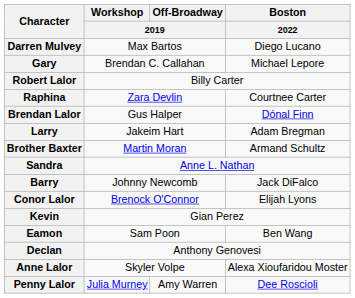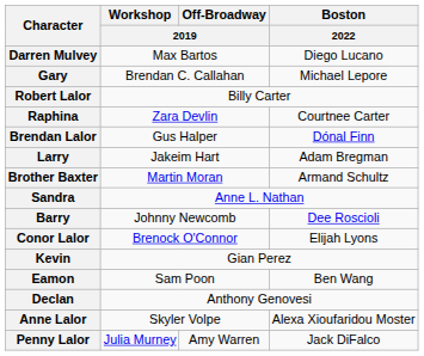 <table class="wikitable" style="width:1000;">
 <tr>
 <th rowspan="2">Character</th>
 <th>Workshop</th>
 <th>Off-Broadway</th>
 <th>Boston</th>
 </tr>
 <tr>
 <th colspan="2"><small>2019</small></th>
 <th><small>2022</small></th>
 </tr>
 <tr>
 <th>Darren Mulvey</th>
 <td colspan="2" align="center">Max Bartos</td>
 <td align="center">Diego Lucano</td>
 </tr>
 <tr>
 <th>Gary</th>
 <td colspan="2" align="center">Brendan C. Callahan</td>
 <td align="center">Michael Lepore</td>
 </tr>
 <tr>
 <th>Robert Lalor</th>
 <td colspan="3" align="center">Billy Carter</td>
 </tr>
 <tr>
 <th>Raphina</th>
 <td colspan="2" align="center"><a href='#'>Zara Devlin</a></td>
 <td align="center">Courtnee Carter</td>
 </tr>
 <tr>
 <th>Brendan Lalor</th>
 <td colspan="2" align="center">Gus Halper</td>
 <td align="center"><a href='#'>Dónal Finn</a></td>
 </tr>
 <tr>
 <th>Larry</th>
 <td colspan="2" align="center">Jakeim Hart</td>
 <td align="center">Adam Bregman</td>
 </tr>
 <tr>
 <th>Brother Baxter</th>
 <td colspan="2" align="center"><a href='#'>Martin Moran</a></td>
 <td align="center">Armand Schultz</td>
 </tr>
 <tr>
 <th>Sandra</th>
 <td colspan="3" align="center"><a href='#'>Anne L. Nathan</a></td>
 </tr>
 <tr>
 <th>Barry</th>
 <td colspan="2" align="center">Johnny Newcomb</td>
-<td align="center">Jack DiFalco</td>
+<td align="center"><a href='#'>Dee Roscioli</a></td>
 </tr>
 <tr>
 <th>Conor Lalor</th>
 <td colspan="2" align="center"><a href='#'>Brenock O'Connor</a></td>
 <td align="center">Elijah Lyons</td>
 </tr>
 <tr>
 <th>Kevin</th>
 <td colspan="3" align="center">Gian Perez</td>
 </tr>
 <tr>
 <th>Eamon</th>
 <td colspan="2" align="center">Sam Poon</td>
 <td align="center">Ben Wang</td>
 </tr>
 <tr>
 <th>Declan</th>
 <td colspan="3" align="center">Anthony Genovesi</td>
 </tr>
 <tr>
 <th>Anne Lalor</th>
 <td colspan="2" align="center">Skyler Volpe</td>
 <td align="center">Alexa Xioufaridou Moster</td>
 </tr>
 <tr>
 <th>Penny Lalor</th>
 <td align="center"><a href='#'>Julia Murney</a></td>
 <td align="center">Amy Warren</td>
-<td align="center"><a href='#'>Dee Roscioli</a></td>
+<td align="center">Jack DiFalco</td>
 </tr>
 </table>
